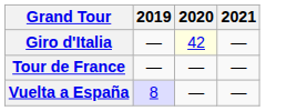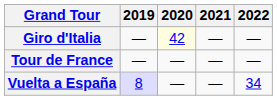 <table class="wikitable plainrowheaders">
 <tr>
 <th scope="col"><a href='#'>Grand Tour</a></th>
 <th scope="col">2019</th>
 <th scope="col">2020</th>
 <th scope="col">2021</th>
+<th scope="col">2022</th>
 </tr>
 <tr style="text-align:center;">
 <th scope="row"> <a href='#'>Giro d'Italia</a></th>
 <td>—</td>
 <td style="background: lightyellow;"><a href='#'>42</a></td>
 <td>—</td>
+<td>—</td>
 </tr>
 <tr style="text-align:center;">
 <th scope="row"> <a href='#'>Tour de France</a></th>
+<td>—</td>
 <td>—</td>
 <td>—</td>
 <td>—</td>
 </tr>
 <tr style="text-align:center;">
 <th scope="row"> <a href='#'>Vuelta a España</a></th>
 <td style="background:#ddf;"><a href='#'>8</a></td>
 <td>—</td>
 <td>—</td>
+<td><a href='#'>34</a></td>
 </tr>
 </table>
